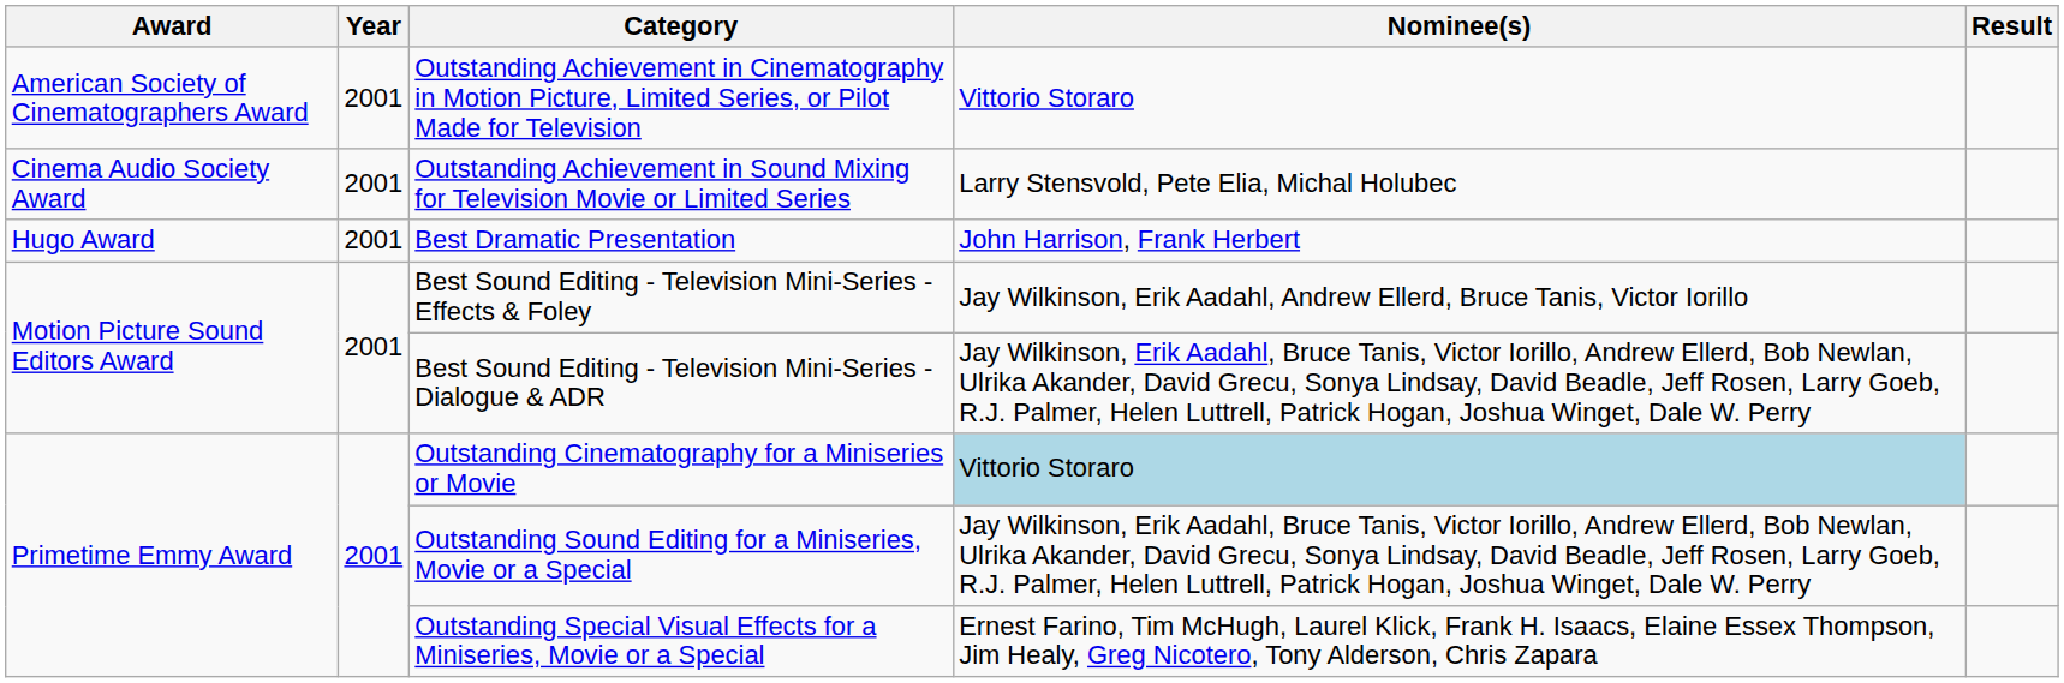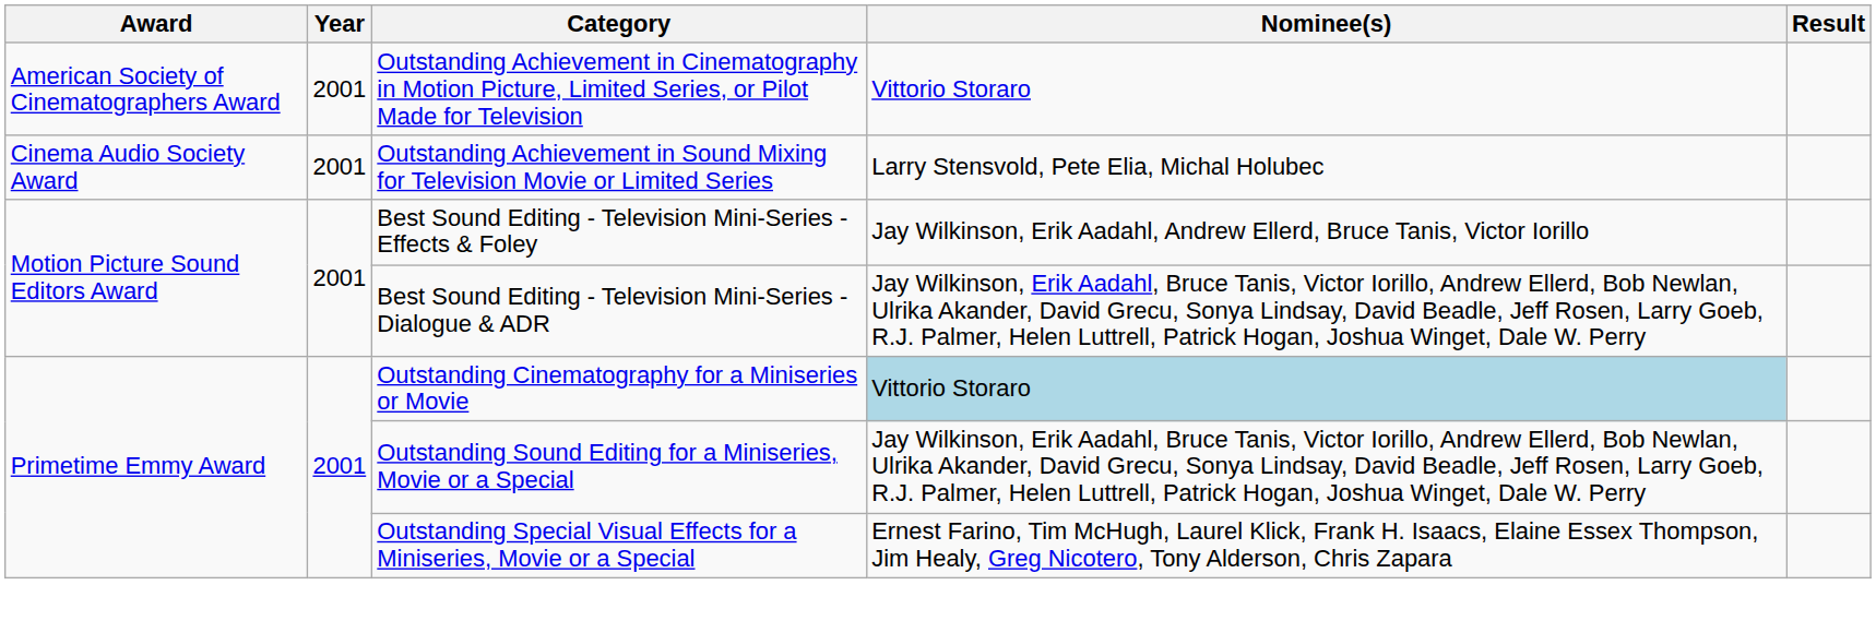 <table class="wikitable">
 <tr>
 <th>Award</th>
 <th>Year</th>
 <th>Category</th>
 <th>Nominee(s)</th>
 <th>Result</th>
 </tr>
 <tr>
 <td><a href='#'>American Society of Cinematographers Award</a></td>
 <td>2001</td>
 <td><a href='#'>Outstanding Achievement in Cinematography in Motion Picture, Limited Series, or Pilot Made for Television</a></td>
 <td><a href='#'>Vittorio Storaro</a></td>
 <td></td>
 </tr>
 <tr>
 <td><a href='#'>Cinema Audio Society Award</a></td>
 <td>2001</td>
 <td><a href='#'>Outstanding Achievement in Sound Mixing for Television Movie or Limited Series</a></td>
 <td>Larry Stensvold, Pete Elia, Michal Holubec</td>
-<td></td>
-</tr>
-<tr>
-<td><a href='#'>Hugo Award</a></td>
-<td>2001</td>
-<td><a href='#'>Best Dramatic Presentation</a></td>
-<td><a href='#'>John Harrison</a>, <a href='#'>Frank Herbert</a></td>
 <td></td>
 </tr>
 <tr>
 <td rowspan="2"><a href='#'>Motion Picture Sound Editors Award</a></td>
 <td rowspan="2">2001</td>
 <td>Best Sound Editing - Television Mini-Series - Effects & Foley</td>
 <td>Jay Wilkinson, Erik Aadahl, Andrew Ellerd, Bruce Tanis, Victor Iorillo</td>
 <td></td>
 </tr>
 <tr>
 <td>Best Sound Editing - Television Mini-Series - Dialogue & ADR</td>
 <td>Jay Wilkinson, <a href='#'>Erik Aadahl</a>, Bruce Tanis, Victor Iorillo, Andrew Ellerd, Bob Newlan, Ulrika Akander, David Grecu, Sonya Lindsay, David Beadle, Jeff Rosen, Larry Goeb, R.J. Palmer, Helen Luttrell, Patrick Hogan, Joshua Winget, Dale W. Perry</td>
 <td></td>
 </tr>
 <tr>
 <td rowspan="3"><a href='#'>Primetime Emmy Award</a></td>
 <td rowspan="3"><a href='#'>2001</a></td>
 <td><a href='#'>Outstanding Cinematography for a Miniseries or Movie</a></td>
 <td style="background: lightblue;">Vittorio Storaro</td>
 <td></td>
 </tr>
 <tr>
 <td><a href='#'>Outstanding Sound Editing for a Miniseries, Movie or a Special</a></td>
 <td>Jay Wilkinson, Erik Aadahl, Bruce Tanis, Victor Iorillo, Andrew Ellerd, Bob Newlan, Ulrika Akander, David Grecu, Sonya Lindsay, David Beadle, Jeff Rosen, Larry Goeb, R.J. Palmer, Helen Luttrell, Patrick Hogan, Joshua Winget, Dale W. Perry</td>
 <td></td>
 </tr>
 <tr>
 <td><a href='#'>Outstanding Special Visual Effects for a Miniseries, Movie or a Special</a></td>
 <td>Ernest Farino, Tim McHugh, Laurel Klick, Frank H. Isaacs, Elaine Essex Thompson, Jim Healy, <a href='#'>Greg Nicotero</a>, Tony Alderson, Chris Zapara</td>
 <td></td>
 </tr>
 </table>
